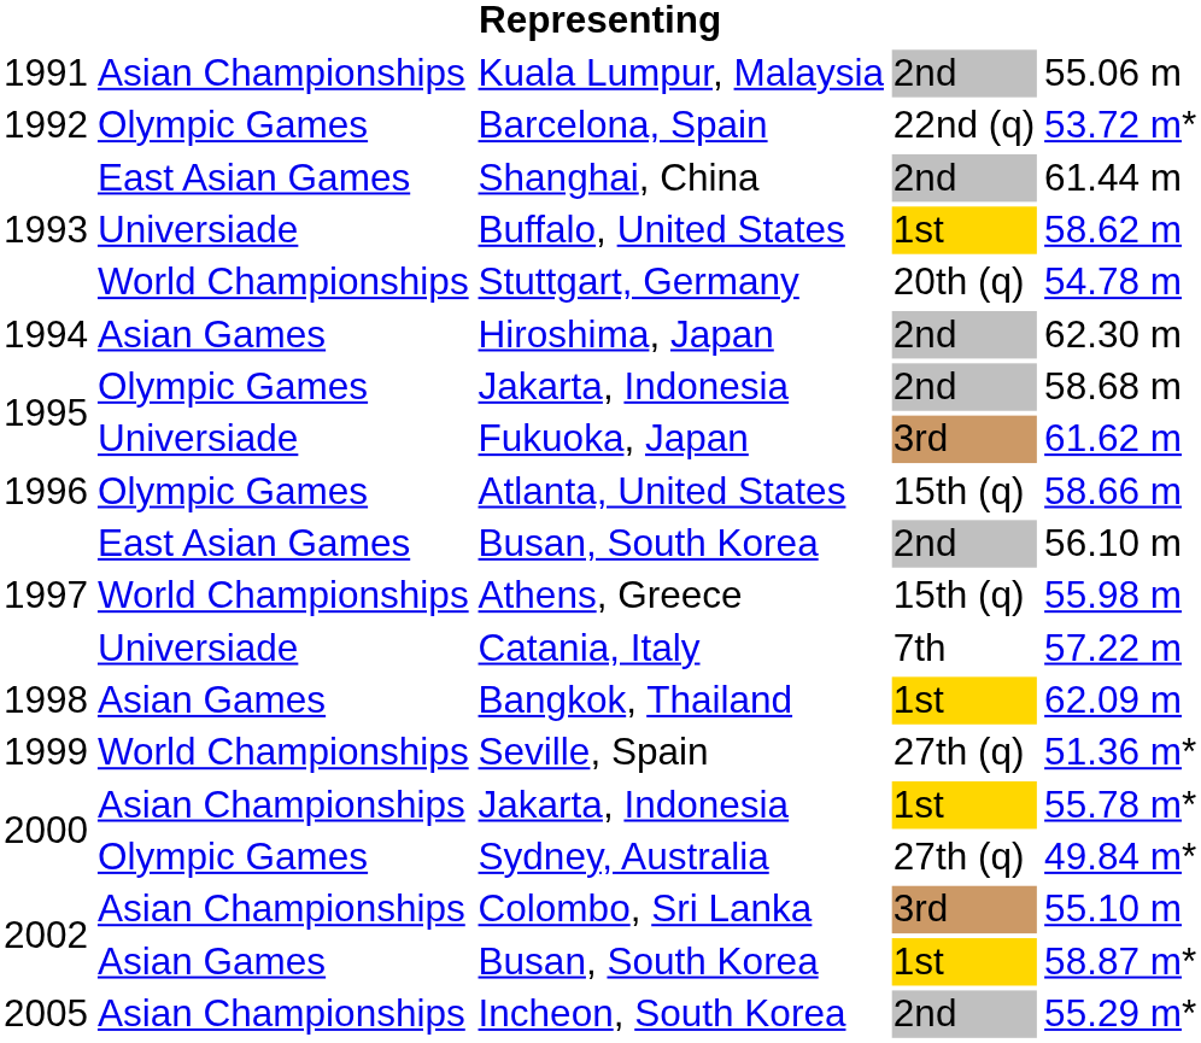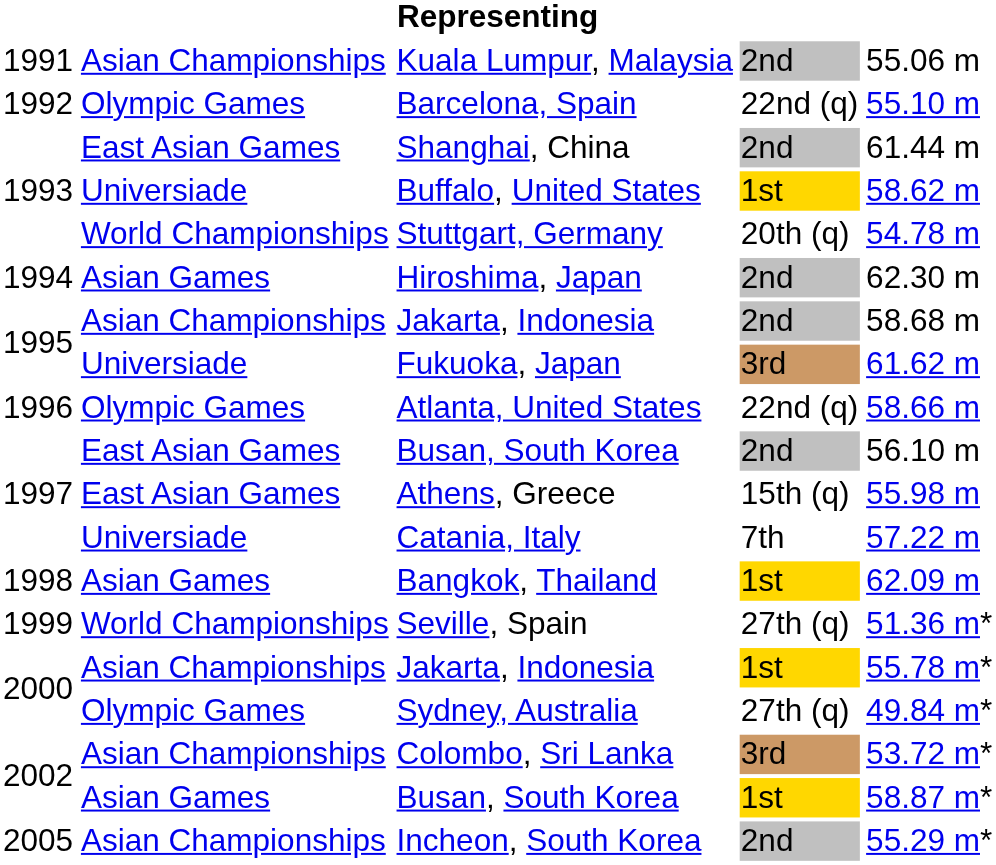 <table>
 <tr>
 <th colspan="5">Representing </th>
 </tr>
 <tr>
 <td>1991</td>
 <td><a href='#'>Asian Championships</a></td>
 <td><a href='#'>Kuala Lumpur</a>, <a href='#'>Malaysia</a></td>
 <td bgcolor="silver">2nd</td>
 <td>55.06 m</td>
 </tr>
 <tr>
 <td>1992</td>
 <td><a href='#'>Olympic Games</a></td>
 <td><a href='#'>Barcelona, Spain</a></td>
 <td>22nd (q)</td>
-<td><a href='#'>53.72 m</a>*</td>
+<td><a href='#'>55.10 m</a></td>
 </tr>
 <tr>
 <td rowspan=3>1993</td>
 <td><a href='#'>East Asian Games</a></td>
 <td><a href='#'>Shanghai</a>, China</td>
 <td bgcolor=silver>2nd</td>
 <td>61.44 m</td>
 </tr>
 <tr>
 <td><a href='#'>Universiade</a></td>
 <td><a href='#'>Buffalo</a>, <a href='#'>United States</a></td>
 <td bgcolor="gold">1st</td>
 <td><a href='#'>58.62 m</a></td>
 </tr>
 <tr>
 <td><a href='#'>World Championships</a></td>
 <td><a href='#'>Stuttgart, Germany</a></td>
 <td>20th (q)</td>
 <td><a href='#'>54.78 m</a></td>
 </tr>
 <tr>
 <td>1994</td>
 <td><a href='#'>Asian Games</a></td>
 <td><a href='#'>Hiroshima</a>, <a href='#'>Japan</a></td>
 <td bgcolor="silver">2nd</td>
 <td>62.30 m</td>
 </tr>
 <tr>
 <td rowspan=2>1995</td>
-<td><a href='#'>Olympic Games</a></td>
+<td><a href='#'>Asian Championships</a></td>
 <td><a href='#'>Jakarta</a>, <a href='#'>Indonesia</a></td>
 <td bgcolor="silver">2nd</td>
 <td>58.68 m</td>
 </tr>
 <tr>
 <td><a href='#'>Universiade</a></td>
 <td><a href='#'>Fukuoka</a>, <a href='#'>Japan</a></td>
 <td bgcolor="cc9966">3rd</td>
 <td><a href='#'>61.62 m</a></td>
 </tr>
 <tr>
 <td>1996</td>
 <td><a href='#'>Olympic Games</a></td>
 <td><a href='#'>Atlanta, United States</a></td>
-<td>15th (q)</td>
+<td>22nd (q)</td>
 <td><a href='#'>58.66 m</a></td>
 </tr>
 <tr>
 <td rowspan=3>1997</td>
 <td><a href='#'>East Asian Games</a></td>
 <td><a href='#'>Busan, South Korea</a></td>
 <td bgcolor="silver">2nd</td>
 <td>56.10 m</td>
 </tr>
 <tr>
-<td><a href='#'>World Championships</a></td>
+<td><a href='#'>East Asian Games</a></td>
 <td><a href='#'>Athens</a>, Greece</td>
 <td>15th (q)</td>
 <td><a href='#'>55.98 m</a></td>
 </tr>
 <tr>
 <td><a href='#'>Universiade</a></td>
 <td><a href='#'>Catania, Italy</a></td>
 <td>7th</td>
 <td><a href='#'>57.22 m</a></td>
 </tr>
 <tr>
 <td>1998</td>
 <td><a href='#'>Asian Games</a></td>
 <td><a href='#'>Bangkok</a>, <a href='#'>Thailand</a></td>
 <td bgcolor="gold">1st</td>
 <td><a href='#'>62.09 m</a></td>
 </tr>
 <tr>
 <td>1999</td>
 <td><a href='#'>World Championships</a></td>
 <td><a href='#'>Seville</a>, Spain</td>
 <td>27th (q)</td>
 <td><a href='#'>51.36 m</a>*</td>
 </tr>
 <tr>
 <td rowspan=2>2000</td>
 <td><a href='#'>Asian Championships</a></td>
 <td><a href='#'>Jakarta</a>, <a href='#'>Indonesia</a></td>
 <td bgcolor="gold">1st</td>
 <td><a href='#'>55.78 m</a>*</td>
 </tr>
 <tr>
 <td><a href='#'>Olympic Games</a></td>
 <td><a href='#'>Sydney, Australia</a></td>
 <td>27th (q)</td>
 <td><a href='#'>49.84 m</a>*</td>
 </tr>
 <tr>
 <td rowspan=2>2002</td>
 <td><a href='#'>Asian Championships</a></td>
 <td><a href='#'>Colombo</a>, <a href='#'>Sri Lanka</a></td>
 <td bgcolor="cc9966">3rd</td>
-<td><a href='#'>55.10 m</a></td>
+<td><a href='#'>53.72 m</a>*</td>
 </tr>
 <tr>
 <td><a href='#'>Asian Games</a></td>
 <td><a href='#'>Busan</a>, <a href='#'>South Korea</a></td>
 <td bgcolor="gold">1st</td>
 <td><a href='#'>58.87 m</a>*</td>
 </tr>
 <tr>
 <td>2005</td>
 <td><a href='#'>Asian Championships</a></td>
 <td><a href='#'>Incheon</a>, <a href='#'>South Korea</a></td>
 <td bgcolor="silver">2nd</td>
 <td><a href='#'>55.29 m</a>*</td>
 </tr>
 </table>
